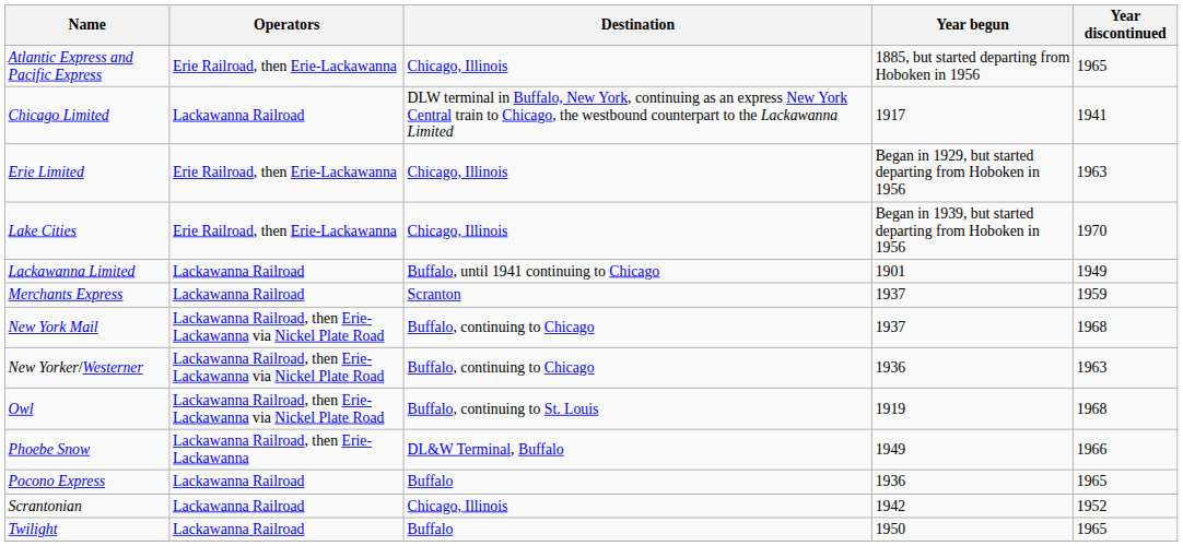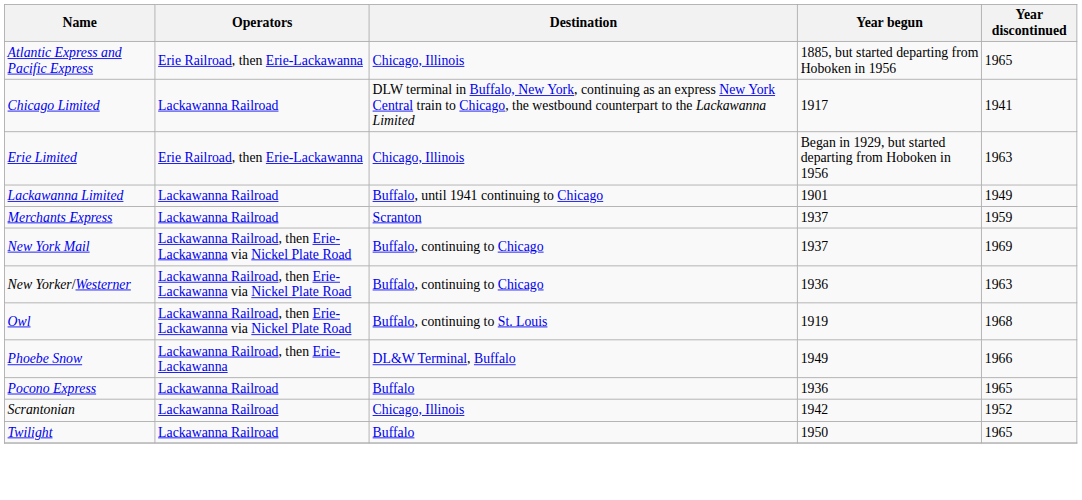 <table class="wikitable sortable">
 <tr>
 <th>Name</th>
 <th>Operators</th>
 <th>Destination</th>
 <th>Year begun</th>
 <th>Year discontinued</th>
 </tr>
 <tr>
 <td><em><a href='#'>Atlantic Express and Pacific Express</a></em></td>
 <td><a href='#'>Erie Railroad</a>, then <a href='#'>Erie-Lackawanna</a></td>
 <td><a href='#'>Chicago, Illinois</a></td>
 <td>1885, but started departing from Hoboken in 1956</td>
 <td>1965</td>
 </tr>
 <tr>
 <td><em><a href='#'>Chicago Limited</a></em></td>
 <td><a href='#'>Lackawanna Railroad</a></td>
 <td>DLW terminal in <a href='#'>Buffalo, New York</a>, continuing as an express <a href='#'>New York Central</a> train to <a href='#'>Chicago</a>, the westbound counterpart to the <em>Lackawanna Limited</em></td>
 <td>1917</td>
 <td>1941</td>
 </tr>
 <tr>
 <td><em><a href='#'>Erie Limited</a></em></td>
 <td><a href='#'>Erie Railroad</a>, then <a href='#'>Erie-Lackawanna</a></td>
 <td><a href='#'>Chicago, Illinois</a></td>
 <td>Began in 1929, but started departing from Hoboken in 1956</td>
 <td>1963</td>
 </tr>
 <tr>
-<td><em><a href='#'>Lake Cities</a></em></td>
-<td><a href='#'>Erie Railroad</a>, then <a href='#'>Erie-Lackawanna</a></td>
-<td><a href='#'>Chicago, Illinois</a></td>
-<td>Began in 1939, but started departing from Hoboken in 1956</td>
-<td>1970</td>
-</tr>
-<tr>
 <td><em><a href='#'>Lackawanna Limited</a></em></td>
 <td><a href='#'>Lackawanna Railroad</a></td>
 <td><a href='#'>Buffalo</a>, until 1941 continuing to <a href='#'>Chicago</a></td>
 <td>1901</td>
 <td>1949</td>
 </tr>
 <tr>
 <td><em><a href='#'>Merchants Express</a></em></td>
 <td><a href='#'>Lackawanna Railroad</a></td>
 <td><a href='#'>Scranton</a></td>
 <td>1937</td>
 <td>1959</td>
 </tr>
 <tr>
 <td><em><a href='#'>New York Mail</a></em></td>
 <td><a href='#'>Lackawanna Railroad</a>, then <a href='#'>Erie-Lackawanna</a> via <a href='#'>Nickel Plate Road</a></td>
 <td><a href='#'>Buffalo</a>, continuing to <a href='#'>Chicago</a></td>
 <td>1937</td>
-<td>1968</td>
+<td>1969</td>
 </tr>
 <tr>
 <td><em>New Yorker</em>/<em><a href='#'>Westerner</a></em></td>
 <td><a href='#'>Lackawanna Railroad</a>, then <a href='#'>Erie-Lackawanna</a> via <a href='#'>Nickel Plate Road</a></td>
 <td><a href='#'>Buffalo</a>, continuing to <a href='#'>Chicago</a></td>
 <td>1936</td>
 <td>1963</td>
 </tr>
 <tr>
 <td><em><a href='#'>Owl</a></em></td>
 <td><a href='#'>Lackawanna Railroad</a>, then <a href='#'>Erie-Lackawanna</a> via <a href='#'>Nickel Plate Road</a></td>
 <td><a href='#'>Buffalo</a>, continuing to <a href='#'>St. Louis</a></td>
 <td>1919</td>
 <td>1968</td>
 </tr>
 <tr>
 <td><em><a href='#'>Phoebe Snow</a></em></td>
 <td><a href='#'>Lackawanna Railroad</a>, then <a href='#'>Erie-Lackawanna</a></td>
 <td><a href='#'>DL&W Terminal</a>, <a href='#'>Buffalo</a></td>
 <td>1949</td>
 <td>1966</td>
 </tr>
 <tr>
 <td><em><a href='#'>Pocono Express</a></em></td>
 <td><a href='#'>Lackawanna Railroad</a></td>
 <td><a href='#'>Buffalo</a></td>
 <td>1936</td>
 <td>1965</td>
 </tr>
 <tr>
 <td><em>Scrantonian</em></td>
 <td><a href='#'>Lackawanna Railroad</a></td>
 <td><a href='#'>Chicago, Illinois</a></td>
 <td>1942</td>
 <td>1952</td>
 </tr>
 <tr>
 <td><em><a href='#'>Twilight</a></em></td>
 <td><a href='#'>Lackawanna Railroad</a></td>
 <td><a href='#'>Buffalo</a></td>
 <td>1950</td>
 <td>1965</td>
 </tr>
 <tr>
 </tr>
 </table>
